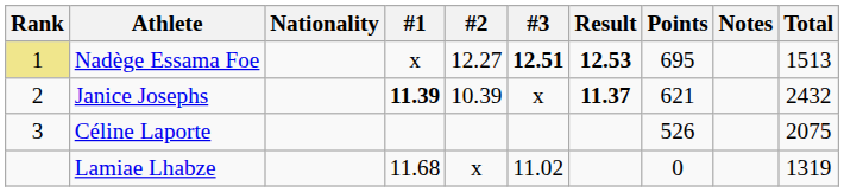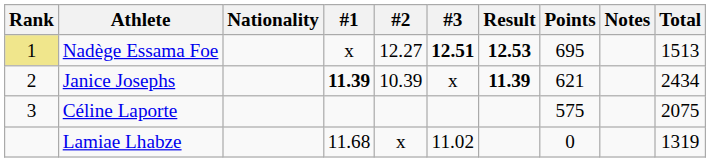 <table class="wikitable sortable" style="text-align:center">
 <tr>
 <th>Rank</th>
 <th>Athlete</th>
 <th>Nationality</th>
 <th>#1</th>
 <th>#2</th>
 <th>#3</th>
 <th>Result</th>
 <th>Points</th>
 <th>Notes</th>
 <th>Total</th>
 </tr>
 <tr>
 <td style="background: khaki;">1</td>
 <td align=left><a href='#'>Nadège Essama Foe</a></td>
 <td align=left></td>
 <td>x</td>
 <td>12.27</td>
 <td><strong>12.51</strong></td>
 <td><strong>12.53</strong></td>
 <td>695</td>
 <td></td>
 <td>1513</td>
 </tr>
 <tr>
 <td>2</td>
 <td align=left><a href='#'>Janice Josephs</a></td>
 <td align=left></td>
 <td><strong>11.39</strong></td>
 <td>10.39</td>
 <td>x</td>
-<td><strong>11.37</strong></td>
+<td><strong>11.39</strong></td>
 <td>621</td>
 <td></td>
-<td>2432</td>
+<td>2434</td>
 </tr>
 <tr>
 <td>3</td>
 <td align=left><a href='#'>Céline Laporte</a></td>
 <td align=left></td>
 <td><strong></strong></td>
 <td></td>
 <td></td>
 <td><strong></strong></td>
-<td>526</td>
+<td>575</td>
 <td></td>
 <td>2075</td>
 </tr>
 <tr>
 <td></td>
 <td align=left><a href='#'>Lamiae Lhabze</a></td>
 <td align=left></td>
 <td>11.68</td>
 <td>x</td>
 <td>11.02</td>
 <td><strong></strong></td>
 <td>0</td>
 <td></td>
 <td>1319</td>
 </tr>
 </table>
